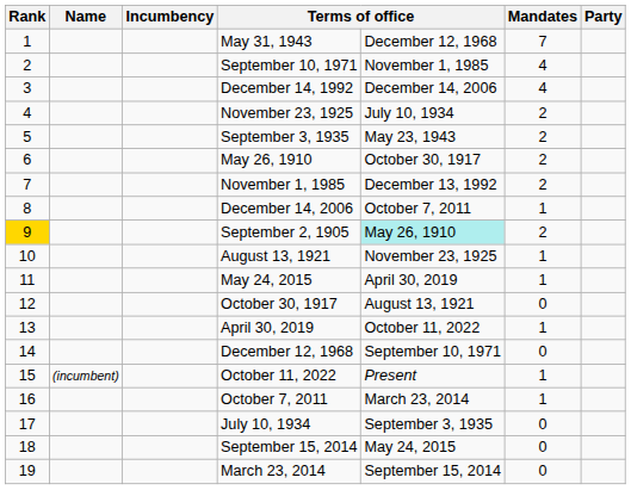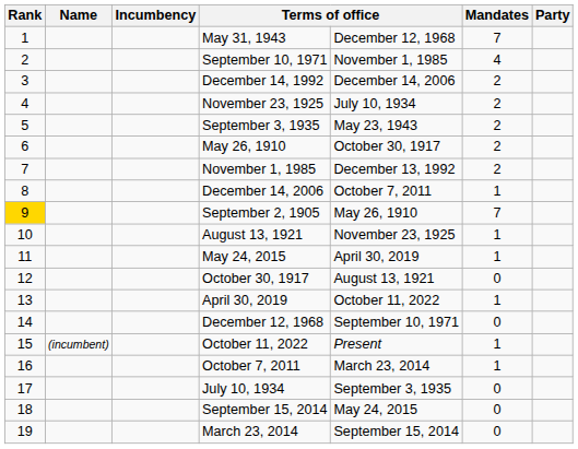 <table class="wikitable sortable">
 <tr>
 <th>Rank</th>
 <th>Name</th>
 <th>Incumbency</th>
 <th colspan="2">Terms of office</th>
 <th>Mandates</th>
 <th>Party</th>
 </tr>
 <tr>
 <td style="text-align: center;">1</td>
 <td></td>
 <td></td>
 <td>May 31, 1943</td>
 <td>December 12, 1968</td>
 <td style="text-align: center">7</td>
 <td></td>
 </tr>
 <tr>
 <td style="text-align: center;">2</td>
 <td></td>
 <td></td>
 <td>September 10, 1971</td>
 <td>November 1, 1985</td>
 <td style="text-align: center">4</td>
 <td></td>
 </tr>
 <tr>
 <td style="text-align: center;">3</td>
 <td></td>
 <td></td>
 <td>December 14, 1992</td>
 <td>December 14, 2006</td>
-<td style="text-align: center">4</td>
+<td style="text-align: center">2</td>
 <td></td>
 </tr>
 <tr>
 <td style="text-align: center;">4</td>
 <td></td>
 <td></td>
 <td>November 23, 1925</td>
 <td>July 10, 1934</td>
 <td style="text-align: center">2</td>
 <td></td>
 </tr>
 <tr>
 <td style="text-align: center;">5</td>
 <td></td>
 <td></td>
 <td>September 3, 1935</td>
 <td>May 23, 1943</td>
 <td style="text-align: center">2</td>
 <td></td>
 </tr>
 <tr>
 <td style="text-align: center;">6</td>
 <td></td>
 <td></td>
 <td>May 26, 1910</td>
 <td>October 30, 1917</td>
 <td style="text-align: center">2</td>
 <td></td>
 </tr>
 <tr>
 <td style="text-align: center;">7</td>
 <td></td>
 <td></td>
 <td>November 1, 1985</td>
 <td>December 13, 1992</td>
 <td style="text-align: center">2</td>
 <td></td>
 </tr>
 <tr>
 <td style="text-align: center;">8</td>
 <td></td>
 <td></td>
 <td>December 14, 2006</td>
 <td>October 7, 2011</td>
 <td style="text-align: center">1</td>
 <td></td>
 </tr>
 <tr>
 <td style="background: gold; text-align: center;">9</td>
 <td></td>
 <td></td>
 <td>September 2, 1905</td>
-<td style="background: paleturquoise;">May 26, 1910</td>
-<td style="text-align: center">2</td>
+<td>May 26, 1910</td>
+<td style="text-align: center">7</td>
 <td></td>
 </tr>
 <tr>
 <td style="text-align: center;">10</td>
 <td></td>
 <td></td>
 <td>August 13, 1921</td>
 <td>November 23, 1925</td>
 <td style="text-align: center">1</td>
 <td></td>
 </tr>
 <tr>
 <td style="text-align: center;">11</td>
 <td></td>
 <td></td>
 <td>May 24, 2015</td>
 <td>April 30, 2019</td>
 <td style="text-align: center">1</td>
 <td></td>
 </tr>
 <tr>
 <td style="text-align: center">12</td>
 <td></td>
 <td></td>
 <td>October 30, 1917</td>
 <td>August 13, 1921</td>
 <td style="text-align: center">0</td>
 <td></td>
 </tr>
 <tr>
 <td style="text-align: center;">13</td>
 <td></td>
 <td></td>
 <td>April 30, 2019</td>
 <td>October 11, 2022</td>
 <td style="text-align: center">1</td>
 <td></td>
 </tr>
 <tr>
 <td style="text-align: center;">14</td>
 <td></td>
 <td></td>
 <td>December 12, 1968</td>
 <td>September 10, 1971</td>
 <td style="text-align: center">0</td>
 <td></td>
 </tr>
 <tr>
 <td style="text-align: center;">15</td>
 <td><strong></strong> <small><em>(incumbent)</em></small></td>
 <td></td>
 <td>October 11, 2022</td>
 <td><em>Present</em></td>
 <td style="text-align: center">1</td>
 <td></td>
 </tr>
 <tr>
 <td style="text-align: center;">16</td>
 <td></td>
 <td></td>
 <td>October 7, 2011</td>
 <td>March 23, 2014</td>
 <td style="text-align: center">1</td>
 <td></td>
 </tr>
 <tr>
 <td style="text-align: center;">17</td>
 <td></td>
 <td></td>
 <td>July 10, 1934</td>
 <td>September 3, 1935</td>
 <td style="text-align: center">0</td>
 <td></td>
 </tr>
 <tr>
 <td style="text-align: center;">18</td>
 <td></td>
 <td></td>
 <td>September 15, 2014</td>
 <td>May 24, 2015</td>
 <td style="text-align: center">0</td>
 <td></td>
 </tr>
 <tr>
 <td style="text-align: center;">19</td>
 <td></td>
 <td></td>
 <td>March 23, 2014</td>
 <td>September 15, 2014</td>
 <td style="text-align: center">0</td>
 <td></td>
 </tr>
 </table>
